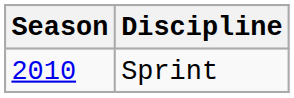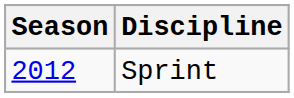 <table class="wikitable">
 <tr>
 <th>Season</th>
 <th>Discipline</th>
 </tr>
 <tr>
-<td><a href='#'>2010</a></td>
+<td><a href='#'>2012</a></td>
 <td>Sprint</td>
 </tr>
 </table>
